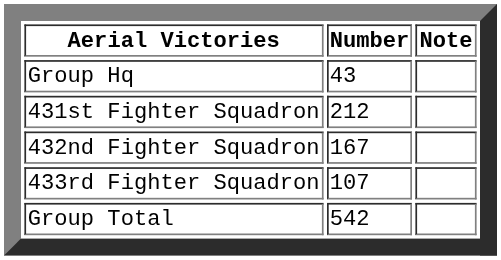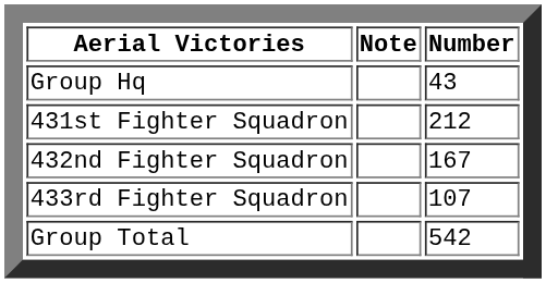 <table border="10">
 <tr>
 <th>Aerial Victories</th>
+<th>Note</th>
 <th>Number</th>
-<th>Note</th>
 </tr>
 <tr>
 <td>Group Hq</td>
+<td></td>
 <td>43</td>
-<td></td>
 </tr>
 <tr>
 <td>431st Fighter Squadron</td>
+<td></td>
 <td>212</td>
-<td></td>
 </tr>
 <tr>
 <td>432nd Fighter Squadron</td>
+<td></td>
 <td>167</td>
-<td></td>
 </tr>
 <tr>
 <td>433rd Fighter Squadron</td>
+<td></td>
 <td>107</td>
-<td></td>
 </tr>
 <tr>
 <td>Group Total</td>
+<td></td>
 <td>542</td>
-<td></td>
 </tr>
 </table>
